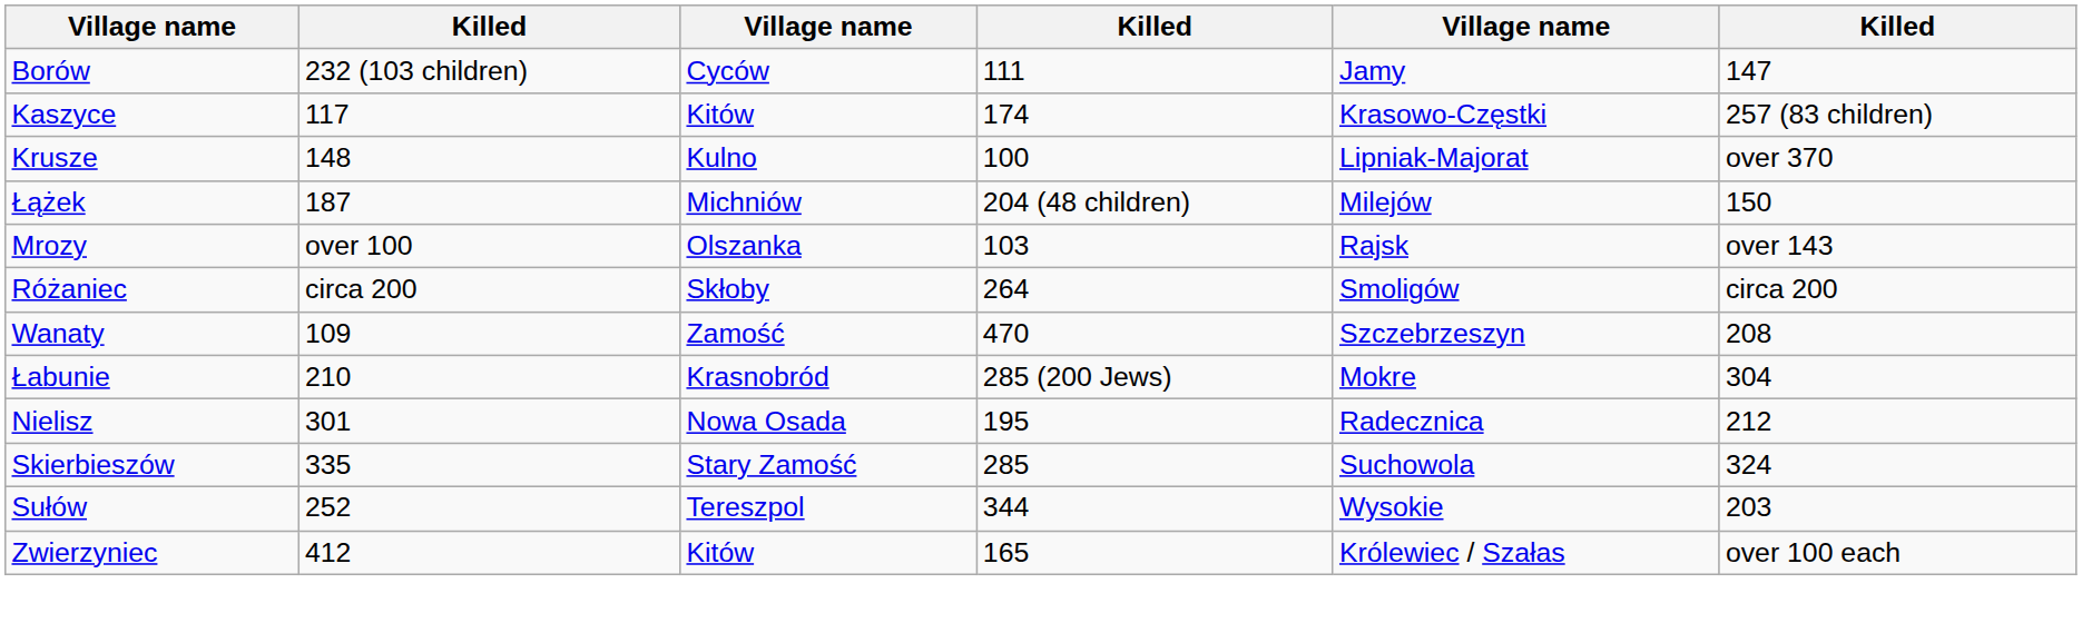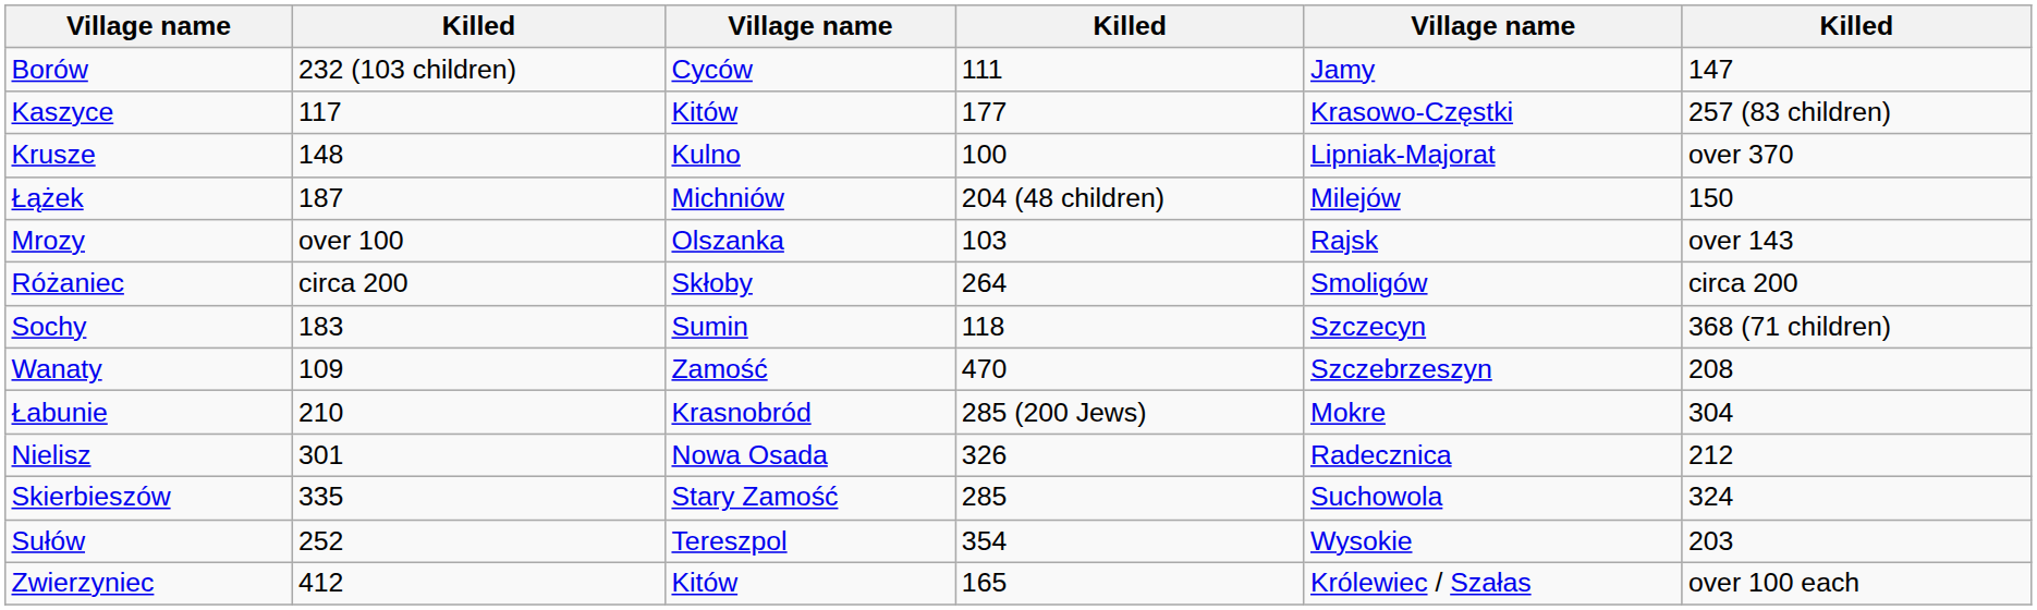 <table class="wikitable" width="95%">
 <tr>
 <th>Village name</th>
 <th>Killed</th>
 <th>Village name</th>
 <th>Killed</th>
 <th>Village name</th>
 <th>Killed</th>
 </tr>
 <tr>
 <td><a href='#'>Borów</a></td>
 <td>232 (103 children)</td>
 <td><a href='#'>Cyców</a></td>
 <td>111</td>
 <td><a href='#'>Jamy</a></td>
 <td>147</td>
 </tr>
 <tr>
 <td><a href='#'>Kaszyce</a></td>
 <td>117</td>
 <td><a href='#'>Kitów</a></td>
-<td>174</td>
+<td>177</td>
 <td><a href='#'>Krasowo-Częstki</a></td>
 <td>257 (83 children)</td>
 </tr>
 <tr>
 <td><a href='#'>Krusze</a></td>
 <td>148</td>
 <td><a href='#'>Kulno</a></td>
 <td>100</td>
 <td><a href='#'>Lipniak-Majorat</a></td>
 <td>over 370</td>
 </tr>
 <tr>
 <td><a href='#'>Łążek</a></td>
 <td>187</td>
 <td><a href='#'>Michniów</a></td>
 <td>204 (48 children)</td>
 <td><a href='#'>Milejów</a></td>
 <td>150</td>
 </tr>
 <tr>
 <td><a href='#'>Mrozy</a></td>
 <td>over 100</td>
 <td><a href='#'>Olszanka</a></td>
 <td>103</td>
 <td><a href='#'>Rajsk</a></td>
 <td>over 143</td>
 </tr>
 <tr>
 <td><a href='#'>Różaniec</a></td>
 <td>circa 200</td>
 <td><a href='#'>Skłoby</a></td>
 <td>264</td>
 <td><a href='#'>Smoligów</a></td>
 <td>circa 200</td>
 </tr>
 <tr>
+<td><a href='#'>Sochy</a></td>
+<td>183</td>
+<td><a href='#'>Sumin</a></td>
+<td>118</td>
+<td><a href='#'>Szczecyn</a></td>
+<td>368 (71 children)</td>
+</tr>
+<tr>
 <td><a href='#'>Wanaty</a></td>
 <td>109</td>
 <td><a href='#'>Zamość</a></td>
 <td>470</td>
 <td><a href='#'>Szczebrzeszyn</a></td>
 <td>208</td>
 </tr>
 <tr>
 <td><a href='#'>Łabunie</a></td>
 <td>210</td>
 <td><a href='#'>Krasnobród</a></td>
 <td>285 (200 Jews)</td>
 <td><a href='#'>Mokre</a></td>
 <td>304</td>
 </tr>
 <tr>
 <td><a href='#'>Nielisz</a></td>
 <td>301</td>
 <td><a href='#'>Nowa Osada</a></td>
-<td>195</td>
+<td>326</td>
 <td><a href='#'>Radecznica</a></td>
 <td>212</td>
 </tr>
 <tr>
 <td><a href='#'>Skierbieszów</a></td>
 <td>335</td>
 <td><a href='#'>Stary Zamość</a></td>
 <td>285</td>
 <td><a href='#'>Suchowola</a></td>
 <td>324</td>
 </tr>
 <tr>
 <td><a href='#'>Sułów</a></td>
 <td>252</td>
 <td><a href='#'>Tereszpol</a></td>
-<td>344</td>
+<td>354</td>
 <td><a href='#'>Wysokie</a></td>
 <td>203</td>
 </tr>
 <tr>
 <td><a href='#'>Zwierzyniec</a></td>
 <td>412</td>
 <td><a href='#'>Kitów</a></td>
 <td>165</td>
 <td><a href='#'>Królewiec</a> / <a href='#'>Szałas</a></td>
 <td>over 100 each</td>
 </tr>
 </table>
